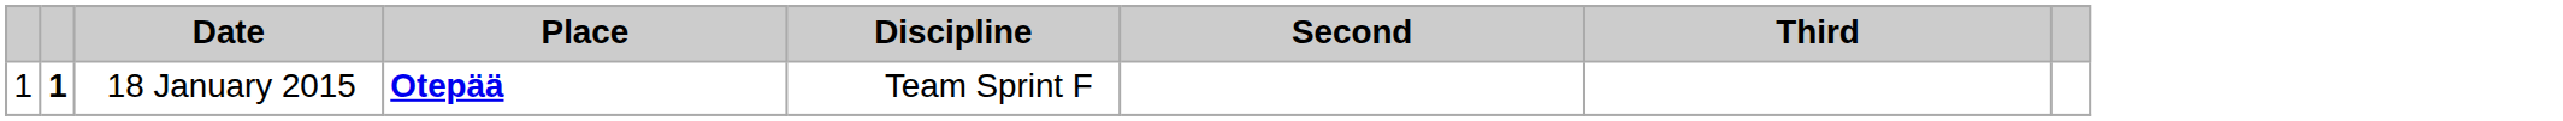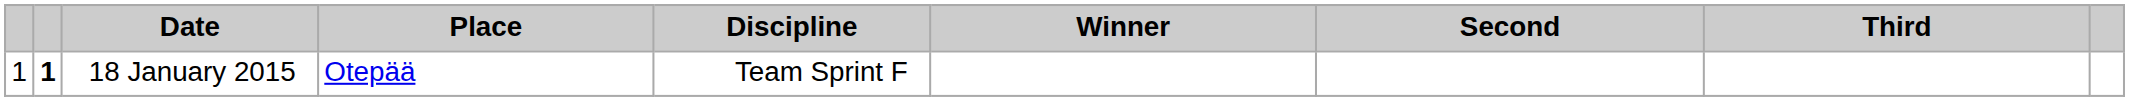 <table class="wikitable plainrowheaders" style="background:#fff; font-size:86%; line-height:16px; border:grey solid 1px; border-collapse:collapse;">
 <tr style="background:#ccc; text-align:center;">
 <th scope="col" style="background:#ccc; width=20 px;"></th>
 <th scope="col" style="background:#ccc; width=30 px;"></th>
 <th scope="col" style="background:#ccc; width:120px;">Date</th>
 <th scope="col" style="background:#ccc; width:160px;">Place</th>
 <th scope="col" style="background:#ccc; width:130px;">Discipline</th>
+<th scope="col" style="background:#ccc; width:185px;">Winner</th>
 <th scope="col" style="background:#ccc; width:185px;">Second</th>
 <th scope="col" style="background:#ccc; width:185px;">Third</th>
 <th scope="col" style="background:#ccc; width:10px;"></th>
 </tr>
 <tr>
 <td align=center>1</td>
 <td align=center><strong>1</strong></td>
 <td align=right>18 January 2015  </td>
-<td><strong> <a href='#'>Otepää</a></strong></td>
+<td> <a href='#'>Otepää</a></td>
 <td align=right>Team Sprint F  </td>
+<td></td>
 <td></td>
 <td></td>
 <td></td>
 </tr>
 </table>
